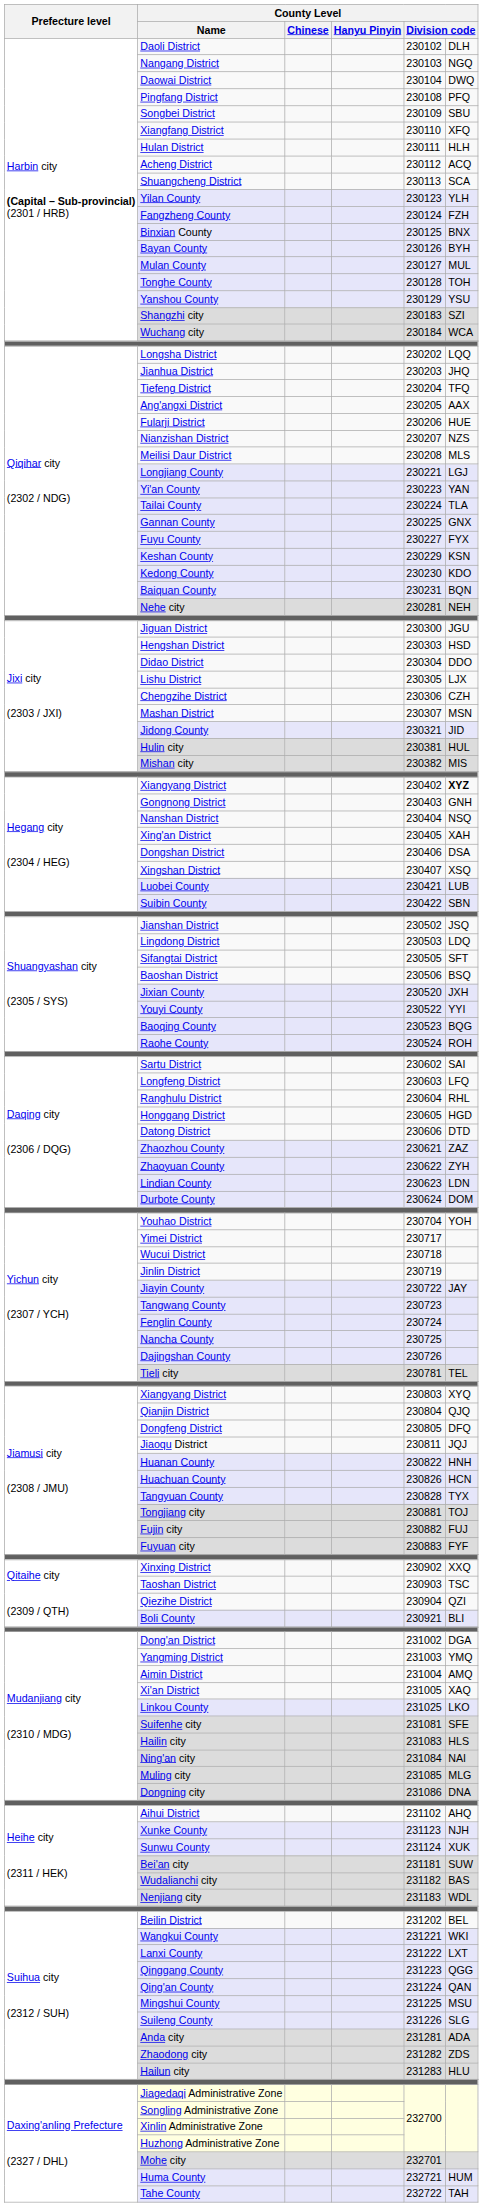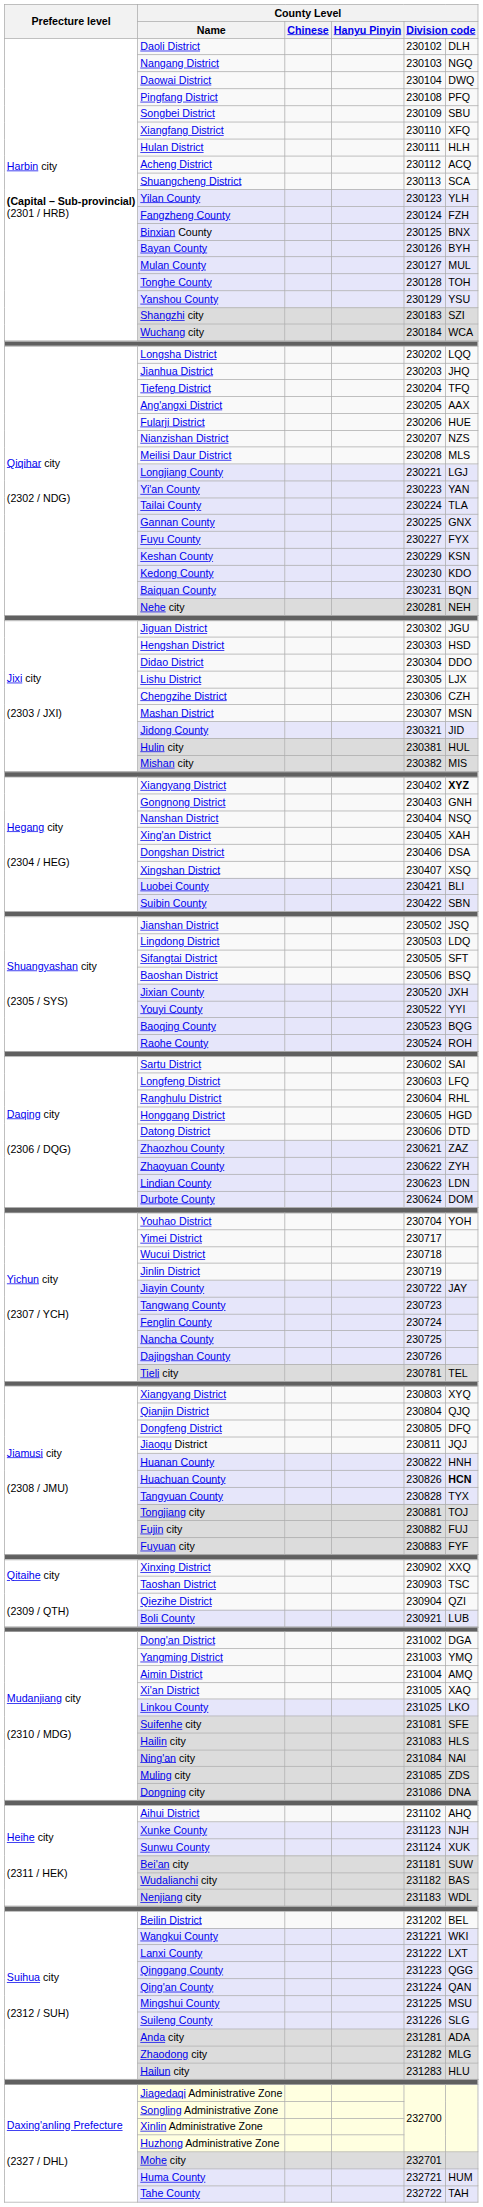 <table class="wikitable" style="padding: 24em 0; font-size: 90%;">
 <tr>
 <th rowspan="2">Prefecture level<br></th>
 <th colspan="5">County Level</th>
 </tr>
 <tr>
 <th>Name</th>
 <th><a href='#'>Chinese</a></th>
 <th><a href='#'>Hanyu Pinyin</a></th>
 <th colspan="2"><a href='#'>Division code</a></th>
 </tr>
 <tr>
 <td bgcolor="#FFFFFF" rowspan="18"><a href='#'>Harbin</a> city<br><br><br> <strong>(Capital – Sub-provincial)</strong><br>(2301 / HRB)</td>
 <td><a href='#'>Daoli District</a></td>
 <td></td>
 <td></td>
 <td>230102</td>
 <td>DLH</td>
 </tr>
 <tr>
 <td><a href='#'>Nangang District</a></td>
 <td></td>
 <td></td>
 <td>230103</td>
 <td>NGQ</td>
 </tr>
 <tr>
 <td><a href='#'>Daowai District</a></td>
 <td></td>
 <td></td>
 <td>230104</td>
 <td>DWQ</td>
 </tr>
 <tr>
 <td><a href='#'>Pingfang District</a></td>
 <td></td>
 <td></td>
 <td>230108</td>
 <td>PFQ</td>
 </tr>
 <tr>
 <td><a href='#'>Songbei District</a></td>
 <td></td>
 <td></td>
 <td>230109</td>
 <td>SBU</td>
 </tr>
 <tr>
 <td><a href='#'>Xiangfang District</a></td>
 <td></td>
 <td></td>
 <td>230110</td>
 <td>XFQ</td>
 </tr>
 <tr>
 <td><a href='#'>Hulan District</a></td>
 <td></td>
 <td></td>
 <td>230111</td>
 <td>HLH</td>
 </tr>
 <tr>
 <td><a href='#'>Acheng District</a></td>
 <td></td>
 <td></td>
 <td>230112</td>
 <td>ACQ</td>
 </tr>
 <tr>
 <td><a href='#'>Shuangcheng District</a></td>
 <td></td>
 <td></td>
 <td>230113</td>
 <td>SCA</td>
 </tr>
 <tr bgcolor="#E6E6FA">
 <td><a href='#'>Yilan County</a></td>
 <td></td>
 <td></td>
 <td>230123</td>
 <td>YLH</td>
 </tr>
 <tr bgcolor="#E6E6FA">
 <td><a href='#'>Fangzheng County</a></td>
 <td></td>
 <td></td>
 <td>230124</td>
 <td>FZH</td>
 </tr>
 <tr bgcolor="#E6E6FA">
 <td><a href='#'>Binxian</a> County</td>
 <td></td>
 <td></td>
 <td>230125</td>
 <td>BNX</td>
 </tr>
 <tr bgcolor="#E6E6FA">
 <td><a href='#'>Bayan County</a></td>
 <td></td>
 <td></td>
 <td>230126</td>
 <td>BYH</td>
 </tr>
 <tr bgcolor="#E6E6FA">
 <td><a href='#'>Mulan County</a></td>
 <td></td>
 <td></td>
 <td>230127</td>
 <td>MUL</td>
 </tr>
 <tr bgcolor="#E6E6FA">
 <td><a href='#'>Tonghe County</a></td>
 <td></td>
 <td></td>
 <td>230128</td>
 <td>TOH</td>
 </tr>
 <tr bgcolor="#E6E6FA">
 <td><a href='#'>Yanshou County</a></td>
 <td></td>
 <td></td>
 <td>230129</td>
 <td>YSU</td>
 </tr>
 <tr bgcolor="#DCDCDC">
 <td><a href='#'>Shangzhi</a> city</td>
 <td></td>
 <td></td>
 <td>230183</td>
 <td>SZI</td>
 </tr>
 <tr bgcolor="#DCDCDC">
 <td><a href='#'>Wuchang</a> city</td>
 <td></td>
 <td></td>
 <td>230184</td>
 <td>WCA</td>
 </tr>
 <tr>
 </tr>
 <tr style = "background:#606060; height: 2pt">
 <td colspan = "6"></td>
 </tr>
 <tr>
 <td bgcolor="#FFFFFF" rowspan="16"><a href='#'>Qiqihar</a> city<br><br><br>(2302 / NDG)</td>
 <td><a href='#'>Longsha District</a></td>
 <td></td>
 <td></td>
 <td>230202</td>
 <td>LQQ</td>
 </tr>
 <tr>
 <td><a href='#'>Jianhua District</a></td>
 <td></td>
 <td></td>
 <td>230203</td>
 <td>JHQ</td>
 </tr>
 <tr>
 <td><a href='#'>Tiefeng District</a></td>
 <td></td>
 <td></td>
 <td>230204</td>
 <td>TFQ</td>
 </tr>
 <tr>
 <td><a href='#'>Ang'angxi District</a></td>
 <td></td>
 <td></td>
 <td>230205</td>
 <td>AAX</td>
 </tr>
 <tr>
 <td><a href='#'>Fularji District</a></td>
 <td></td>
 <td></td>
 <td>230206</td>
 <td>HUE</td>
 </tr>
 <tr>
 <td><a href='#'>Nianzishan District</a></td>
 <td></td>
 <td></td>
 <td>230207</td>
 <td>NZS</td>
 </tr>
 <tr>
 <td><a href='#'>Meilisi Daur District</a></td>
 <td></td>
 <td></td>
 <td>230208</td>
 <td>MLS</td>
 </tr>
 <tr bgcolor="#E6E6FA">
 <td><a href='#'>Longjiang County</a></td>
 <td></td>
 <td></td>
 <td>230221</td>
 <td>LGJ</td>
 </tr>
 <tr bgcolor="#E6E6FA">
 <td><a href='#'>Yi'an County</a></td>
 <td></td>
 <td></td>
 <td>230223</td>
 <td>YAN</td>
 </tr>
 <tr bgcolor="#E6E6FA">
 <td><a href='#'>Tailai County</a></td>
 <td></td>
 <td></td>
 <td>230224</td>
 <td>TLA</td>
 </tr>
 <tr bgcolor="#E6E6FA">
 <td><a href='#'>Gannan County</a></td>
 <td></td>
 <td></td>
 <td>230225</td>
 <td>GNX</td>
 </tr>
 <tr bgcolor="#E6E6FA">
 <td><a href='#'>Fuyu County</a></td>
 <td></td>
 <td></td>
 <td>230227</td>
 <td>FYX</td>
 </tr>
 <tr bgcolor="#E6E6FA">
 <td><a href='#'>Keshan County</a></td>
 <td></td>
 <td></td>
 <td>230229</td>
 <td>KSN</td>
 </tr>
 <tr bgcolor="#E6E6FA">
 <td><a href='#'>Kedong County</a></td>
 <td></td>
 <td></td>
 <td>230230</td>
 <td>KDO</td>
 </tr>
 <tr bgcolor="#E6E6FA">
 <td><a href='#'>Baiquan County</a></td>
 <td></td>
 <td></td>
 <td>230231</td>
 <td>BQN</td>
 </tr>
 <tr bgcolor="#DCDCDC">
 <td><a href='#'>Nehe</a> city</td>
 <td></td>
 <td></td>
 <td>230281</td>
 <td>NEH</td>
 </tr>
 <tr>
 </tr>
 <tr style = "background:#606060; height: 2pt">
 <td colspan = "6"></td>
 </tr>
 <tr>
 <td bgcolor="#FFFFFF" rowspan="9"><a href='#'>Jixi</a> city<br><br><br>(2303 / JXI)</td>
 <td><a href='#'>Jiguan District</a></td>
 <td></td>
 <td></td>
-<td>230300</td>
+<td>230302</td>
 <td>JGU</td>
 </tr>
 <tr>
 <td><a href='#'>Hengshan District</a></td>
 <td></td>
 <td></td>
 <td>230303</td>
 <td>HSD</td>
 </tr>
 <tr>
 <td><a href='#'>Didao District</a></td>
 <td></td>
 <td></td>
 <td>230304</td>
 <td>DDO</td>
 </tr>
 <tr>
 <td><a href='#'>Lishu District</a></td>
 <td></td>
 <td></td>
 <td>230305</td>
 <td>LJX</td>
 </tr>
 <tr>
 <td><a href='#'>Chengzihe District</a></td>
 <td></td>
 <td></td>
 <td>230306</td>
 <td>CZH</td>
 </tr>
 <tr>
 <td><a href='#'>Mashan District</a></td>
 <td></td>
 <td></td>
 <td>230307</td>
 <td>MSN</td>
 </tr>
 <tr bgcolor="#E6E6FA">
 <td><a href='#'>Jidong County</a></td>
 <td></td>
 <td></td>
 <td>230321</td>
 <td>JID</td>
 </tr>
 <tr bgcolor="#DCDCDC">
 <td><a href='#'>Hulin</a> city</td>
 <td></td>
 <td></td>
 <td>230381</td>
 <td>HUL</td>
 </tr>
 <tr bgcolor="#DCDCDC">
 <td><a href='#'>Mishan</a> city</td>
 <td></td>
 <td></td>
 <td>230382</td>
 <td>MIS</td>
 </tr>
 <tr>
 </tr>
 <tr style = "background:#606060; height: 2pt">
 <td colspan = "6"></td>
 </tr>
 <tr>
 <td bgcolor="#FFFFFF" rowspan="8"><a href='#'>Hegang</a> city<br><br><br>(2304 / HEG)</td>
 <td><a href='#'>Xiangyang District</a></td>
 <td></td>
 <td></td>
 <td>230402</td>
 <td><strong>XYZ</strong></td>
 </tr>
 <tr>
 <td><a href='#'>Gongnong District</a></td>
 <td></td>
 <td></td>
 <td>230403</td>
 <td>GNH</td>
 </tr>
 <tr>
 <td><a href='#'>Nanshan District</a></td>
 <td></td>
 <td></td>
 <td>230404</td>
 <td>NSQ</td>
 </tr>
 <tr>
 <td><a href='#'>Xing'an District</a></td>
 <td></td>
 <td></td>
 <td>230405</td>
 <td>XAH</td>
 </tr>
 <tr>
 <td><a href='#'>Dongshan District</a></td>
 <td></td>
 <td></td>
 <td>230406</td>
 <td>DSA</td>
 </tr>
 <tr>
 <td><a href='#'>Xingshan District</a></td>
 <td></td>
 <td></td>
 <td>230407</td>
 <td>XSQ</td>
 </tr>
 <tr bgcolor="#E6E6FA">
 <td><a href='#'>Luobei County</a></td>
 <td></td>
 <td></td>
 <td>230421</td>
-<td>LUB</td>
+<td>BLI</td>
 </tr>
 <tr bgcolor="#E6E6FA">
 <td><a href='#'>Suibin County</a></td>
 <td></td>
 <td></td>
 <td>230422</td>
 <td>SBN</td>
 </tr>
 <tr>
 </tr>
 <tr style = "background:#606060; height: 2pt">
 <td colspan = "6"></td>
 </tr>
 <tr>
 <td bgcolor="#FFFFFF" rowspan="8"><a href='#'>Shuangyashan</a> city<br><br><br>(2305 / SYS)</td>
 <td><a href='#'>Jianshan District</a></td>
 <td></td>
 <td></td>
 <td>230502</td>
 <td>JSQ</td>
 </tr>
 <tr>
 <td><a href='#'>Lingdong District</a></td>
 <td></td>
 <td></td>
 <td>230503</td>
 <td>LDQ</td>
 </tr>
 <tr>
 <td><a href='#'>Sifangtai District</a></td>
 <td></td>
 <td></td>
 <td>230505</td>
 <td>SFT</td>
 </tr>
 <tr>
 <td><a href='#'>Baoshan District</a></td>
 <td></td>
 <td></td>
 <td>230506</td>
 <td>BSQ</td>
 </tr>
 <tr bgcolor="#E6E6FA">
 <td><a href='#'>Jixian County</a></td>
 <td></td>
 <td></td>
 <td>230520</td>
 <td>JXH</td>
 </tr>
 <tr bgcolor="#E6E6FA">
 <td><a href='#'>Youyi County</a></td>
 <td></td>
 <td></td>
 <td>230522</td>
 <td>YYI</td>
 </tr>
 <tr bgcolor="#E6E6FA">
 <td><a href='#'>Baoqing County</a></td>
 <td></td>
 <td></td>
 <td>230523</td>
 <td>BQG</td>
 </tr>
 <tr bgcolor="#E6E6FA">
 <td><a href='#'>Raohe County</a></td>
 <td></td>
 <td></td>
 <td>230524</td>
 <td>ROH</td>
 </tr>
 <tr>
 </tr>
 <tr style = "background:#606060; height: 2pt">
 <td colspan = "6"></td>
 </tr>
 <tr>
 <td bgcolor="#FFFFFF" rowspan="9"><a href='#'>Daqing</a> city<br><br><br>(2306 / DQG)</td>
 <td><a href='#'>Sartu District</a></td>
 <td></td>
 <td></td>
 <td>230602</td>
 <td>SAI</td>
 </tr>
 <tr>
 <td><a href='#'>Longfeng District</a></td>
 <td></td>
 <td></td>
 <td>230603</td>
 <td>LFQ</td>
 </tr>
 <tr>
 <td><a href='#'>Ranghulu District</a></td>
 <td></td>
 <td></td>
 <td>230604</td>
 <td>RHL</td>
 </tr>
 <tr>
 <td><a href='#'>Honggang District</a></td>
 <td></td>
 <td></td>
 <td>230605</td>
 <td>HGD</td>
 </tr>
 <tr>
 <td><a href='#'>Datong District</a></td>
 <td></td>
 <td></td>
 <td>230606</td>
 <td>DTD</td>
 </tr>
 <tr bgcolor="#E6E6FA">
 <td><a href='#'>Zhaozhou County</a></td>
 <td></td>
 <td></td>
 <td>230621</td>
 <td>ZAZ</td>
 </tr>
 <tr bgcolor="#E6E6FA">
 <td><a href='#'>Zhaoyuan County</a></td>
 <td></td>
 <td></td>
 <td>230622</td>
 <td>ZYH</td>
 </tr>
 <tr bgcolor="#E6E6FA">
 <td><a href='#'>Lindian County</a></td>
 <td></td>
 <td></td>
 <td>230623</td>
 <td>LDN</td>
 </tr>
 <tr bgcolor="#E6E6FA">
 <td><a href='#'>Durbote County</a></td>
 <td></td>
 <td></td>
 <td>230624</td>
 <td>DOM</td>
 </tr>
 <tr>
 </tr>
 <tr style = "background:#606060; height: 2pt">
 <td colspan = "6"></td>
 </tr>
 <tr>
 <td bgcolor="#FFFFFF" rowspan="10"><a href='#'>Yichun</a> city<br><br><br>(2307 / YCH)</td>
 <td><a href='#'>Youhao District</a></td>
 <td></td>
 <td></td>
 <td>230704</td>
 <td>YOH</td>
 </tr>
 <tr>
 <td><a href='#'>Yimei District</a></td>
 <td></td>
 <td></td>
 <td>230717</td>
 <td></td>
 </tr>
 <tr>
 <td><a href='#'>Wucui District</a></td>
 <td></td>
 <td></td>
 <td>230718</td>
 <td></td>
 </tr>
 <tr>
 <td><a href='#'>Jinlin District</a></td>
 <td></td>
 <td></td>
 <td>230719</td>
 <td></td>
 </tr>
 <tr bgcolor="#E6E6FA">
 <td><a href='#'>Jiayin County</a></td>
 <td></td>
 <td></td>
 <td>230722</td>
 <td>JAY</td>
 </tr>
 <tr bgcolor="#E6E6FA">
 <td><a href='#'>Tangwang County</a></td>
 <td></td>
 <td></td>
 <td>230723</td>
 <td></td>
 </tr>
 <tr bgcolor="#E6E6FA">
 <td><a href='#'>Fenglin County</a></td>
 <td></td>
 <td></td>
 <td>230724</td>
 <td></td>
 </tr>
 <tr bgcolor="#E6E6FA">
 <td><a href='#'>Nancha County</a></td>
 <td></td>
 <td></td>
 <td>230725</td>
 <td></td>
 </tr>
 <tr bgcolor="#E6E6FA">
 <td><a href='#'>Dajingshan County</a></td>
 <td></td>
 <td></td>
 <td>230726</td>
 <td></td>
 </tr>
 <tr bgcolor="#DCDCDC">
 <td><a href='#'>Tieli</a> city</td>
 <td></td>
 <td></td>
 <td>230781</td>
 <td>TEL</td>
 </tr>
 <tr>
 </tr>
 <tr style = "background:#606060; height: 2pt">
 <td colspan = "6"></td>
 </tr>
 <tr>
 <td bgcolor="#FFFFFF" rowspan="10"><a href='#'>Jiamusi</a> city<br><br><br>(2308 / JMU)</td>
 <td><a href='#'>Xiangyang District</a></td>
 <td></td>
 <td></td>
 <td>230803</td>
 <td>XYQ</td>
 </tr>
 <tr>
 <td><a href='#'>Qianjin District</a></td>
 <td></td>
 <td></td>
 <td>230804</td>
 <td>QJQ</td>
 </tr>
 <tr>
 <td><a href='#'>Dongfeng District</a></td>
 <td></td>
 <td></td>
 <td>230805</td>
 <td>DFQ</td>
 </tr>
 <tr>
 <td><a href='#'>Jiaoqu</a> District</td>
 <td></td>
 <td></td>
 <td>230811</td>
 <td>JQJ</td>
 </tr>
 <tr bgcolor="#E6E6FA">
 <td><a href='#'>Huanan County</a></td>
 <td></td>
 <td></td>
 <td>230822</td>
 <td>HNH</td>
 </tr>
 <tr bgcolor="#E6E6FA">
 <td><a href='#'>Huachuan County</a></td>
 <td></td>
 <td></td>
 <td>230826</td>
-<td>HCN</td>
+<td><strong>HCN</strong></td>
 </tr>
 <tr bgcolor="#E6E6FA">
 <td><a href='#'>Tangyuan County</a></td>
 <td></td>
 <td></td>
 <td>230828</td>
 <td>TYX</td>
 </tr>
 <tr bgcolor="#DCDCDC">
 <td><a href='#'>Tongjiang</a> city</td>
 <td></td>
 <td></td>
 <td>230881</td>
 <td>TOJ</td>
 </tr>
 <tr bgcolor="#DCDCDC">
 <td><a href='#'>Fujin</a> city</td>
 <td></td>
 <td></td>
 <td>230882</td>
 <td>FUJ</td>
 </tr>
 <tr bgcolor="#DCDCDC">
 <td><a href='#'>Fuyuan</a> city</td>
 <td></td>
 <td></td>
 <td>230883</td>
 <td>FYF</td>
 </tr>
 <tr>
 </tr>
 <tr style = "background:#606060; height: 2pt">
 <td colspan = "6"></td>
 </tr>
 <tr>
 <td bgcolor="#FFFFFF" rowspan="4"><a href='#'>Qitaihe</a> city<br><br><br>(2309 / QTH)</td>
 <td><a href='#'>Xinxing District</a></td>
 <td></td>
 <td></td>
 <td>230902</td>
 <td>XXQ</td>
 </tr>
 <tr>
 <td><a href='#'>Taoshan District</a></td>
 <td></td>
 <td></td>
 <td>230903</td>
 <td>TSC</td>
 </tr>
 <tr>
 <td><a href='#'>Qiezihe District</a></td>
 <td></td>
 <td></td>
 <td>230904</td>
 <td>QZI</td>
 </tr>
 <tr bgcolor="#E6E6FA">
 <td><a href='#'>Boli County</a></td>
 <td></td>
 <td></td>
 <td>230921</td>
-<td>BLI</td>
+<td>LUB</td>
 </tr>
 <tr>
 </tr>
 <tr style = "background:#606060; height: 2pt">
 <td colspan = "6"></td>
 </tr>
 <tr>
 <td bgcolor="#FFFFFF" rowspan="10"><a href='#'>Mudanjiang</a> city<br><br><br>(2310 / MDG)</td>
 <td><a href='#'>Dong'an District</a></td>
 <td></td>
 <td></td>
 <td>231002</td>
 <td>DGA</td>
 </tr>
 <tr>
 <td><a href='#'>Yangming District</a></td>
 <td></td>
 <td></td>
 <td>231003</td>
 <td>YMQ</td>
 </tr>
 <tr>
 <td><a href='#'>Aimin District</a></td>
 <td></td>
 <td></td>
 <td>231004</td>
 <td>AMQ</td>
 </tr>
 <tr>
 <td><a href='#'>Xi'an District</a></td>
 <td></td>
 <td></td>
 <td>231005</td>
 <td>XAQ</td>
 </tr>
 <tr bgcolor="#E6E6FA">
 <td><a href='#'>Linkou County</a></td>
 <td></td>
 <td></td>
 <td>231025</td>
 <td>LKO</td>
 </tr>
 <tr bgcolor="#DCDCDC">
 <td><a href='#'>Suifenhe</a> city</td>
 <td></td>
 <td></td>
 <td>231081</td>
 <td>SFE</td>
 </tr>
 <tr bgcolor="#DCDCDC">
 <td><a href='#'>Hailin</a> city</td>
 <td></td>
 <td></td>
 <td>231083</td>
 <td>HLS</td>
 </tr>
 <tr bgcolor="#DCDCDC">
 <td><a href='#'>Ning'an</a> city</td>
 <td></td>
 <td></td>
 <td>231084</td>
 <td>NAI</td>
 </tr>
 <tr bgcolor="#DCDCDC">
 <td><a href='#'>Muling</a> city</td>
 <td></td>
 <td> </td>
 <td>231085</td>
-<td>MLG</td>
+<td>ZDS</td>
 </tr>
 <tr bgcolor="#DCDCDC">
 <td><a href='#'>Dongning</a> city</td>
 <td></td>
 <td></td>
 <td>231086</td>
 <td>DNA</td>
 </tr>
 <tr>
 </tr>
 <tr style = "background:#606060; height: 2pt">
 <td colspan = "6"></td>
 </tr>
 <tr>
 <td bgcolor="#FFFFFF" rowspan="6"><a href='#'>Heihe</a> city<br><br><br>(2311 / HEK)</td>
 <td><a href='#'>Aihui District</a></td>
 <td></td>
 <td></td>
 <td>231102</td>
 <td>AHQ</td>
 </tr>
 <tr bgcolor="#E6E6FA">
 <td><a href='#'>Xunke County</a></td>
 <td></td>
 <td></td>
 <td>231123</td>
 <td>NJH</td>
 </tr>
 <tr bgcolor="#E6E6FA">
 <td><a href='#'>Sunwu County</a></td>
 <td></td>
 <td></td>
 <td>231124</td>
 <td>XUK</td>
 </tr>
 <tr bgcolor="#DCDCDC">
 <td><a href='#'>Bei'an</a> city</td>
 <td></td>
 <td></td>
 <td>231181</td>
 <td>SUW</td>
 </tr>
 <tr bgcolor="#DCDCDC">
 <td><a href='#'>Wudalianchi</a> city</td>
 <td></td>
 <td></td>
 <td>231182</td>
 <td>BAS</td>
 </tr>
 <tr bgcolor="#DCDCDC">
 <td><a href='#'>Nenjiang</a> city</td>
 <td></td>
 <td></td>
 <td>231183</td>
 <td>WDL</td>
 </tr>
 <tr>
 </tr>
 <tr style = "background:#606060; height: 2pt">
 <td colspan = "6"></td>
 </tr>
 <tr>
 <td bgcolor="#FFFFFF" rowspan="10"><a href='#'>Suihua</a> city<br><br><br>(2312 / SUH)</td>
 <td><a href='#'>Beilin District</a></td>
 <td></td>
 <td></td>
 <td>231202</td>
 <td>BEL</td>
 </tr>
 <tr bgcolor="#E6E6FA">
 <td><a href='#'>Wangkui County</a></td>
 <td></td>
 <td></td>
 <td>231221</td>
 <td>WKI</td>
 </tr>
 <tr bgcolor="#E6E6FA">
 <td><a href='#'>Lanxi County</a></td>
 <td></td>
 <td></td>
 <td>231222</td>
 <td>LXT</td>
 </tr>
 <tr bgcolor="#E6E6FA">
 <td><a href='#'>Qinggang County</a></td>
 <td></td>
 <td></td>
 <td>231223</td>
 <td>QGG</td>
 </tr>
 <tr bgcolor="#E6E6FA">
 <td><a href='#'>Qing'an County</a></td>
 <td></td>
 <td></td>
 <td>231224</td>
 <td>QAN</td>
 </tr>
 <tr bgcolor="#E6E6FA">
 <td><a href='#'>Mingshui County</a></td>
 <td></td>
 <td></td>
 <td>231225</td>
 <td>MSU</td>
 </tr>
 <tr bgcolor="#E6E6FA">
 <td><a href='#'>Suileng County</a></td>
 <td></td>
 <td></td>
 <td>231226</td>
 <td>SLG</td>
 </tr>
 <tr bgcolor="#DCDCDC">
 <td><a href='#'>Anda</a> city</td>
 <td></td>
 <td></td>
 <td>231281</td>
 <td>ADA</td>
 </tr>
 <tr bgcolor="#DCDCDC">
 <td><a href='#'>Zhaodong</a> city</td>
 <td></td>
 <td></td>
 <td>231282</td>
-<td>ZDS</td>
+<td>MLG</td>
 </tr>
 <tr bgcolor="#DCDCDC">
 <td><a href='#'>Hailun</a> city</td>
 <td></td>
 <td></td>
 <td>231283</td>
 <td>HLU</td>
 </tr>
 <tr>
 </tr>
 <tr style = "background:#606060; height: 2pt">
 <td colspan = "6"></td>
 </tr>
 <tr>
 <td bgcolor="#FFFFFF" rowspan="7"><a href='#'>Daxing'anling Prefecture</a><br><br><br>(2327 / DHL)</td>
 <td style="background:lightyellow"><a href='#'>Jiagedaqi</a> Administrative Zone</td>
 <td style="background:lightyellow"></td>
 <td style="background:lightyellow"></td>
 <td rowspan="4" style="background:lightyellow">232700</td>
 <td rowspan="4" style="background:lightyellow"></td>
 </tr>
 <tr style="background:lightyellow">
 <td><a href='#'>Songling</a> Administrative Zone</td>
 <td></td>
 <td></td>
 </tr>
 <tr style="background:lightyellow">
 <td><a href='#'>Xinlin</a> Administrative Zone</td>
 <td></td>
 <td></td>
 </tr>
 <tr style="background:lightyellow">
 <td><a href='#'>Huzhong</a> Administrative Zone</td>
 <td></td>
 <td></td>
 </tr>
 <tr bgcolor="#DCDCDC">
 <td><a href='#'>Mohe</a> city</td>
 <td></td>
 <td></td>
 <td>232701</td>
 <td></td>
 </tr>
 <tr bgcolor="#E6E6FA">
 <td><a href='#'>Huma County</a></td>
 <td></td>
 <td></td>
 <td>232721</td>
 <td>HUM</td>
 </tr>
 <tr bgcolor="#E6E6FA">
 <td><a href='#'>Tahe County</a></td>
 <td></td>
 <td></td>
 <td>232722</td>
 <td>TAH</td>
 </tr>
 </table>
